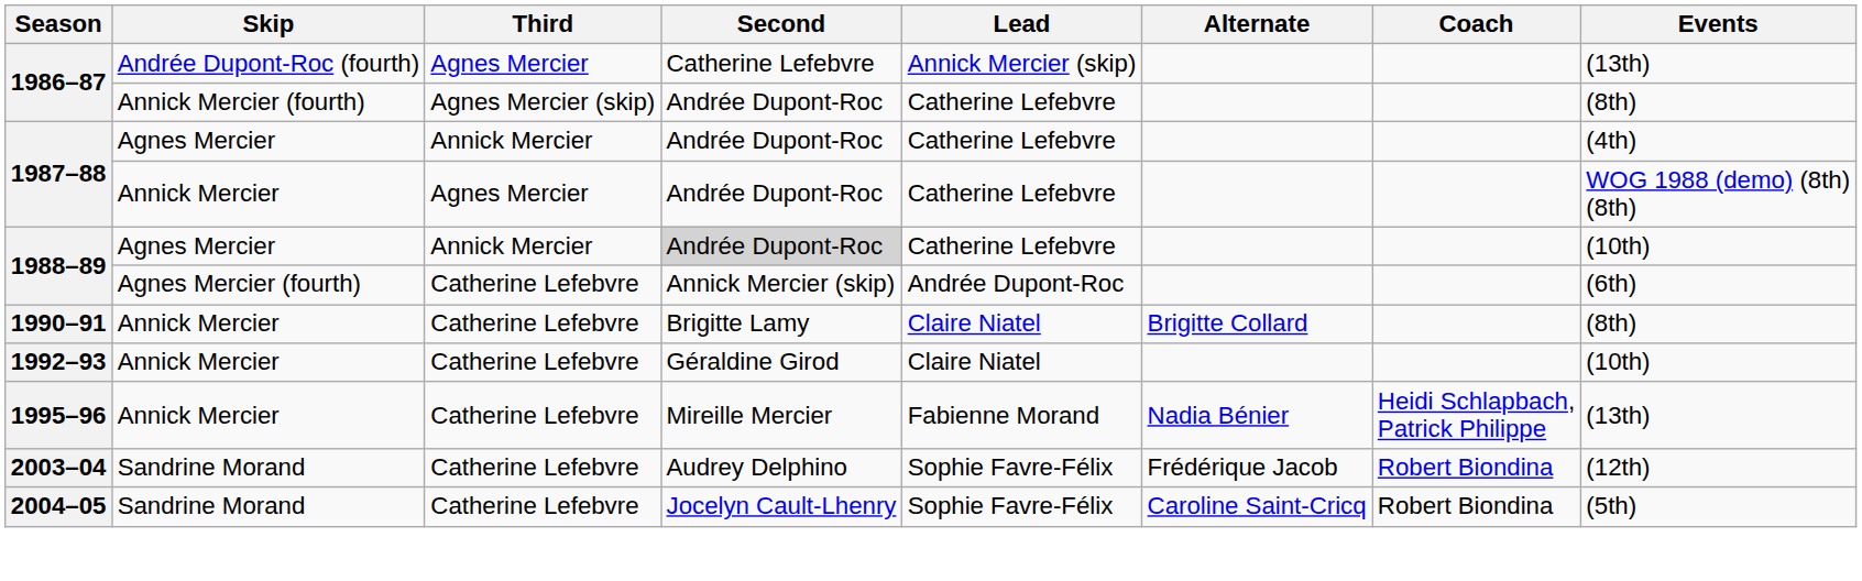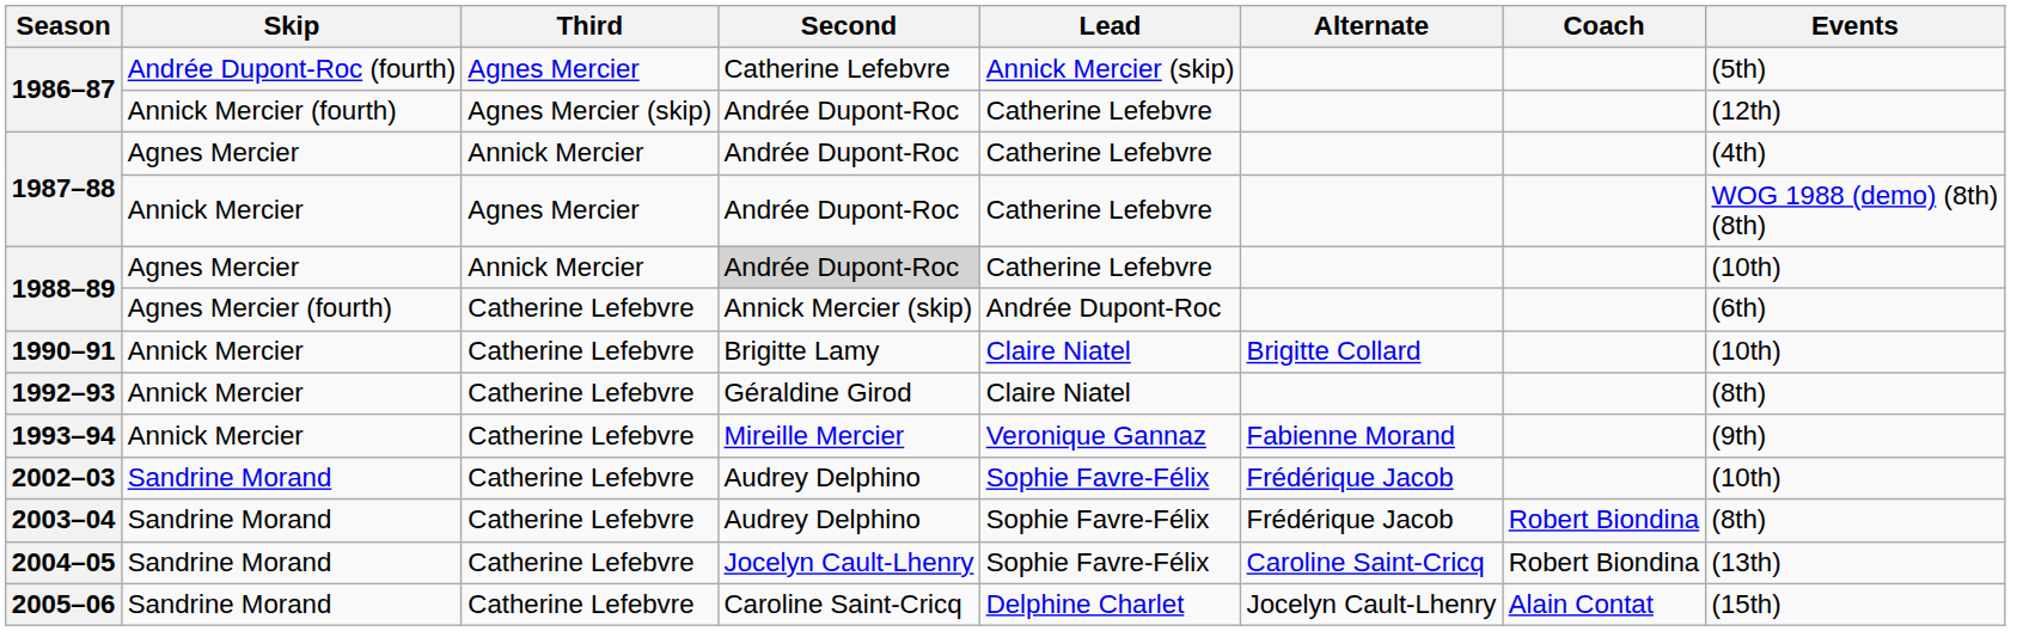 <table class="wikitable">
 <tr>
 <th scope="col">Season</th>
 <th scope="col">Skip</th>
 <th scope="col">Third</th>
 <th scope="col">Second</th>
 <th scope="col">Lead</th>
 <th scope="col">Alternate</th>
 <th scope="col">Coach</th>
 <th scope="col">Events</th>
 </tr>
 <tr>
 <th scope="row" rowspan="2">1986–87</th>
 <td><a href='#'>Andrée Dupont-Roc</a> (fourth)</td>
 <td><a href='#'>Agnes Mercier</a></td>
 <td>Catherine Lefebvre</td>
 <td><a href='#'>Annick Mercier</a> (skip)</td>
 <td></td>
 <td></td>
-<td> (13th)</td>
+<td> (5th)</td>
 </tr>
 <tr>
 <td>Annick Mercier (fourth)</td>
 <td>Agnes Mercier (skip)</td>
 <td>Andrée Dupont-Roc</td>
 <td>Catherine Lefebvre</td>
 <td></td>
 <td></td>
-<td> (8th)</td>
+<td> (12th)</td>
 </tr>
 <tr>
 <th scope="row" rowspan="2">1987–88</th>
 <td>Agnes Mercier</td>
 <td>Annick Mercier</td>
 <td>Andrée Dupont-Roc</td>
 <td>Catherine Lefebvre</td>
 <td></td>
 <td></td>
 <td> (4th)</td>
 </tr>
 <tr>
 <td>Annick Mercier</td>
 <td>Agnes Mercier</td>
 <td>Andrée Dupont-Roc</td>
 <td>Catherine Lefebvre</td>
 <td></td>
 <td></td>
 <td><a href='#'>WOG 1988 (demo)</a> (8th)<br> (8th)</td>
 </tr>
 <tr>
 <th scope="row" rowspan="2">1988–89</th>
 <td>Agnes Mercier</td>
 <td>Annick Mercier</td>
 <td style="background: lightgrey;">Andrée Dupont-Roc</td>
 <td>Catherine Lefebvre</td>
 <td></td>
 <td></td>
 <td> (10th)</td>
 </tr>
 <tr>
 <td>Agnes Mercier (fourth)</td>
 <td>Catherine Lefebvre</td>
 <td>Annick Mercier (skip)</td>
 <td>Andrée Dupont-Roc</td>
 <td></td>
 <td></td>
 <td> (6th)</td>
 </tr>
 <tr>
 <th scope="row">1990–91</th>
 <td>Annick Mercier</td>
 <td>Catherine Lefebvre</td>
 <td>Brigitte Lamy</td>
 <td><a href='#'>Claire Niatel</a></td>
 <td><a href='#'>Brigitte Collard</a></td>
 <td></td>
-<td> (8th)</td>
+<td> (10th)</td>
 </tr>
 <tr>
 <th scope="row">1992–93</th>
 <td>Annick Mercier</td>
 <td>Catherine Lefebvre</td>
 <td>Géraldine Girod</td>
 <td>Claire Niatel</td>
 <td></td>
 <td></td>
-<td> (10th)</td>
+<td> (8th)</td>
 </tr>
 <tr>
-<th scope="row">1995–96</th>
+<th scope="row">1993–94</th>
 <td>Annick Mercier</td>
 <td>Catherine Lefebvre</td>
-<td>Mireille Mercier</td>
-<td>Fabienne Morand</td>
-<td><a href='#'>Nadia Bénier</a></td>
-<td><a href='#'>Heidi Schlapbach</a>,<br><a href='#'>Patrick Philippe</a></td>
-<td> (13th)</td>
+<td><a href='#'>Mireille Mercier</a></td>
+<td><a href='#'>Veronique Gannaz</a></td>
+<td><a href='#'>Fabienne Morand</a></td>
+<td></td>
+<td> (9th)</td>
+</tr>
+<tr>
+<th scope="row">2002–03</th>
+<td><a href='#'>Sandrine Morand</a></td>
+<td>Catherine Lefebvre</td>
+<td>Audrey Delphino</td>
+<td><a href='#'>Sophie Favre-Félix</a></td>
+<td><a href='#'>Frédérique Jacob</a></td>
+<td></td>
+<td> (10th)</td>
 </tr>
 <tr>
 <th scope="row">2003–04</th>
 <td>Sandrine Morand</td>
 <td>Catherine Lefebvre</td>
 <td>Audrey Delphino</td>
 <td>Sophie Favre-Félix</td>
 <td>Frédérique Jacob</td>
 <td><a href='#'>Robert Biondina</a></td>
-<td> (12th)</td>
+<td> (8th)</td>
 </tr>
 <tr>
 <th scope="row">2004–05</th>
 <td>Sandrine Morand</td>
 <td>Catherine Lefebvre</td>
 <td><a href='#'>Jocelyn Cault-Lhenry</a></td>
 <td>Sophie Favre-Félix</td>
 <td><a href='#'>Caroline Saint-Cricq</a></td>
 <td>Robert Biondina</td>
-<td> (5th)</td>
+<td> (13th)</td>
+</tr>
+<tr>
+<th scope="row">2005–06</th>
+<td>Sandrine Morand</td>
+<td>Catherine Lefebvre</td>
+<td>Caroline Saint-Cricq</td>
+<td><a href='#'>Delphine Charlet</a></td>
+<td>Jocelyn Cault-Lhenry</td>
+<td><a href='#'>Alain Contat</a></td>
+<td> (15th)</td>
 </tr>
 </table>
